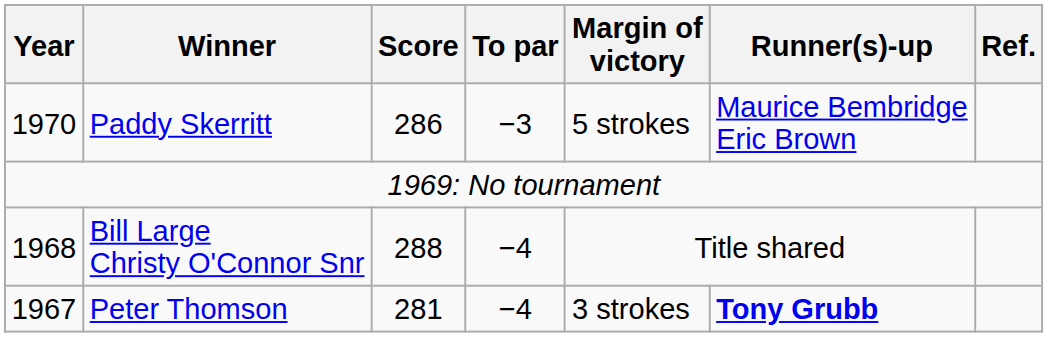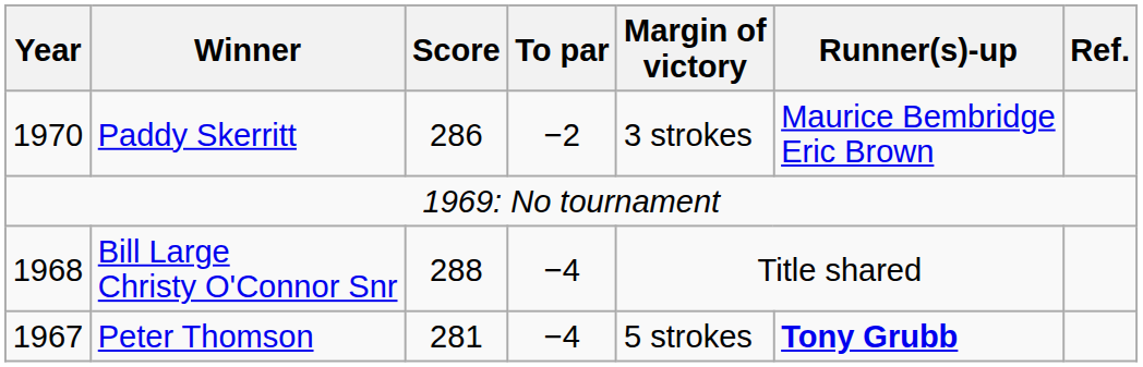 <table class="wikitable" style="font-size:95%">
 <tr>
 <th>Year</th>
 <th>Winner</th>
 <th>Score</th>
 <th>To par</th>
 <th>Margin of<br>victory</th>
 <th>Runner(s)-up</th>
 <th>Ref.</th>
 </tr>
 <tr>
 <td>1970</td>
 <td> <a href='#'>Paddy Skerritt</a></td>
 <td align=center>286</td>
-<td align=center>−3</td>
-<td>5 strokes</td>
+<td align=center>−2</td>
+<td>3 strokes</td>
 <td> <a href='#'>Maurice Bembridge</a><br> <a href='#'>Eric Brown</a></td>
 </tr>
 <tr>
 <td colspan=7 align=center><em>1969: No tournament</em></td>
 </tr>
 <tr>
 <td>1968</td>
 <td> <a href='#'>Bill Large</a><br> <a href='#'>Christy O'Connor Snr</a></td>
 <td align=center>288</td>
 <td align=center>−4</td>
 <td colspan=2 align=center>Title shared</td>
 <td></td>
 </tr>
 <tr>
 <td>1967</td>
 <td> <a href='#'>Peter Thomson</a></td>
 <td align=center>281</td>
 <td align=center>−4</td>
-<td>3 strokes</td>
+<td>5 strokes</td>
 <td><strong> <a href='#'>Tony Grubb</a></strong></td>
 <td></td>
 </tr>
 </table>
